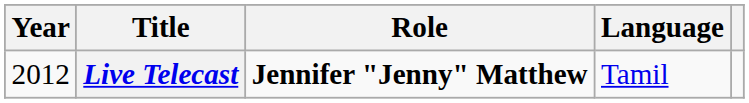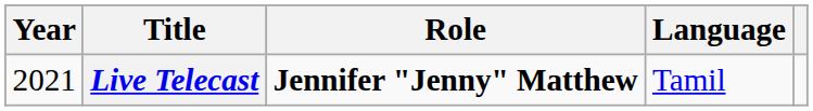 <table class="wikitable plainrowheaders sortable">
 <tr>
 <th scope="col">Year</th>
 <th scope="col">Title</th>
 <th scope="col">Role</th>
 <th scope="col">Language</th>
 <th scope="col" class="unsortable"></th>
 </tr>
 <tr>
-<td>2012</td>
+<td>2021</td>
 <th scope="row"><em><a href='#'>Live Telecast</a></em></th>
 <td><strong>Jennifer "Jenny" Matthew</strong></td>
 <td><a href='#'>Tamil</a></td>
 <td></td>
 </tr>
 </table>
